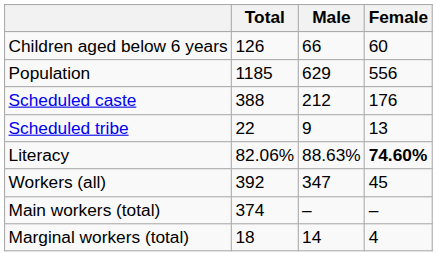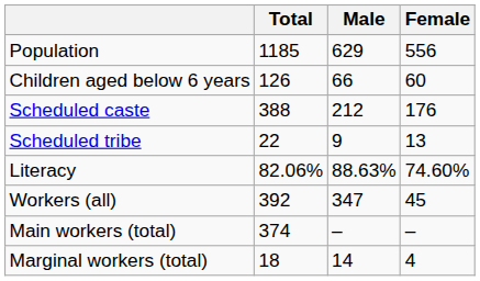 <table class="wikitable sortable">
 <tr>
 <th></th>
 <th>Total</th>
 <th>Male</th>
 <th>Female</th>
 </tr>
 <tr>
+<td>Population</td>
+<td>1185</td>
+<td>629</td>
+<td>556</td>
+</tr>
+<tr>
 <td>Children aged below 6 years</td>
 <td>126</td>
 <td>66</td>
 <td>60</td>
-</tr>
-<tr>
-<td>Population</td>
-<td>1185</td>
-<td>629</td>
-<td>556</td>
 </tr>
 <tr>
 <td><a href='#'>Scheduled caste</a></td>
 <td>388</td>
 <td>212</td>
 <td>176</td>
 </tr>
 <tr>
 <td><a href='#'>Scheduled tribe</a></td>
 <td>22</td>
 <td>9</td>
 <td>13</td>
 </tr>
 <tr>
 <td>Literacy</td>
 <td>82.06%</td>
 <td>88.63%</td>
-<td><strong>74.60%</strong></td>
+<td>74.60%</td>
 </tr>
 <tr>
 <td>Workers (all)</td>
 <td>392</td>
 <td>347</td>
 <td>45</td>
 </tr>
 <tr>
 <td>Main workers (total)</td>
 <td>374</td>
 <td>–</td>
 <td>–</td>
 </tr>
 <tr>
 <td>Marginal workers (total)</td>
 <td>18</td>
 <td>14</td>
 <td>4</td>
 </tr>
 </table>
